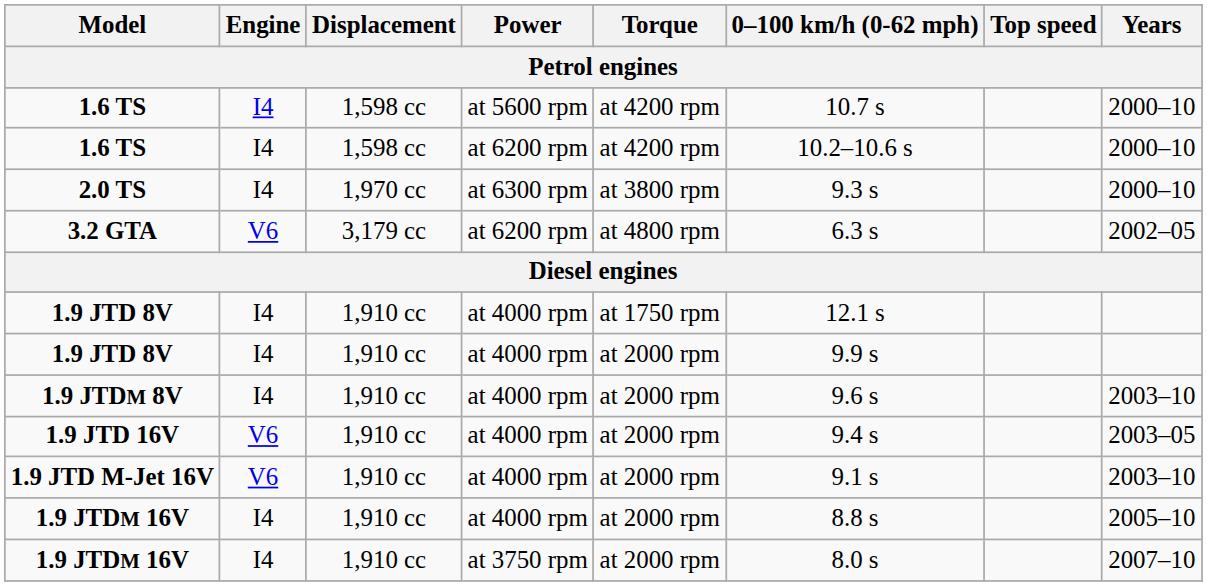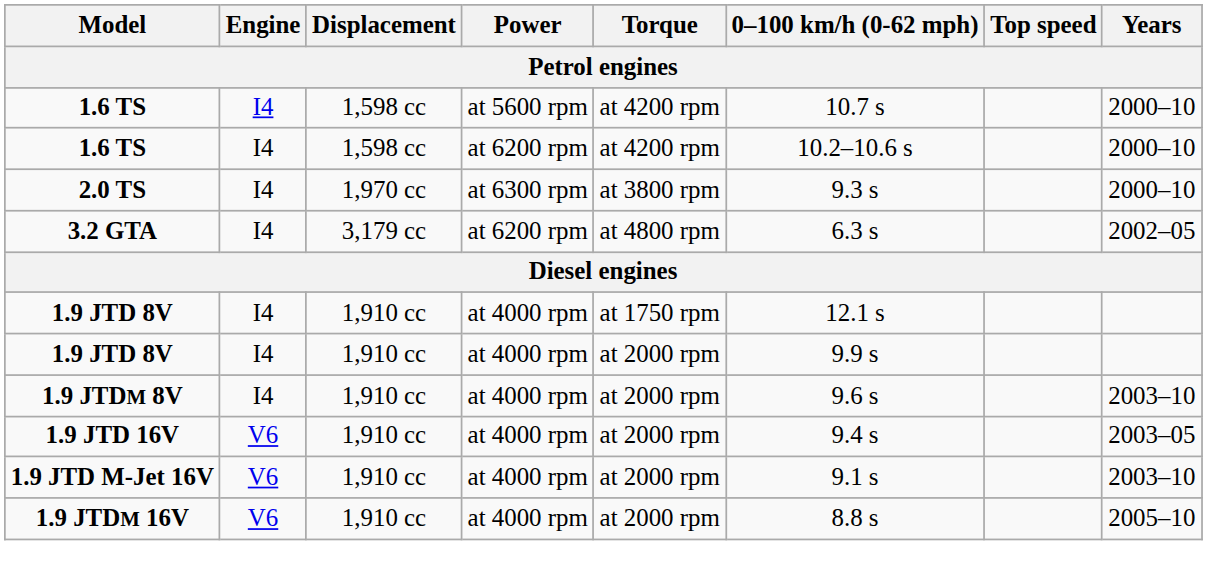 <table class="wikitable" style="text-align:center; font-size:90%;">
 <tr>
 <th>Model</th>
 <th>Engine</th>
 <th>Displacement</th>
 <th>Power</th>
 <th>Torque</th>
 <th>0–100 km/h (0-62 mph)</th>
 <th>Top speed</th>
 <th>Years</th>
 </tr>
 <tr>
 <th colspan="8">Petrol engines</th>
 </tr>
 <tr>
 <td><strong>1.6 TS</strong></td>
 <td><a href='#'>I4</a></td>
 <td>1,598 cc</td>
 <td> at 5600 rpm</td>
 <td> at 4200 rpm</td>
 <td>10.7 s</td>
 <td></td>
 <td>2000–10</td>
 </tr>
 <tr>
 <td><strong>1.6 TS</strong></td>
 <td>I4</td>
 <td>1,598 cc</td>
 <td> at 6200 rpm</td>
 <td> at 4200 rpm</td>
 <td>10.2–10.6 s</td>
 <td></td>
 <td>2000–10</td>
 </tr>
 <tr>
 <td><strong>2.0 TS</strong></td>
 <td>I4</td>
 <td>1,970 cc</td>
 <td> at 6300 rpm</td>
 <td> at 3800 rpm</td>
 <td>9.3 s</td>
 <td></td>
 <td>2000–10</td>
 </tr>
 <tr>
 <td><strong>3.2 GTA</strong></td>
-<td><a href='#'>V6</a></td>
+<td>I4</td>
 <td>3,179 cc</td>
 <td> at 6200 rpm</td>
 <td> at 4800 rpm</td>
 <td>6.3 s</td>
 <td></td>
 <td>2002–05</td>
 </tr>
 <tr>
 <th colspan="8">Diesel engines</th>
 </tr>
 <tr>
 <td><strong>1.9 JTD 8V</strong></td>
 <td>I4</td>
 <td>1,910 cc</td>
 <td> at 4000 rpm</td>
 <td> at 1750 rpm</td>
 <td>12.1 s</td>
 <td></td>
 <td></td>
 </tr>
 <tr>
 <td><strong>1.9 JTD 8V</strong></td>
 <td>I4</td>
 <td>1,910 cc</td>
 <td> at 4000 rpm</td>
 <td> at 2000 rpm</td>
 <td>9.9 s</td>
 <td></td>
 <td></td>
 </tr>
 <tr>
 <td><strong>1.9 JTD<small>M</small> 8V</strong></td>
 <td>I4</td>
 <td>1,910 cc</td>
 <td> at 4000 rpm</td>
 <td> at 2000 rpm</td>
 <td>9.6 s</td>
 <td></td>
 <td>2003–10</td>
 </tr>
 <tr>
 <td><strong>1.9 JTD 16V</strong></td>
 <td><a href='#'>V6</a></td>
 <td>1,910 cc</td>
 <td> at 4000 rpm</td>
 <td> at 2000 rpm</td>
 <td>9.4 s</td>
 <td></td>
 <td>2003–05</td>
 </tr>
 <tr>
 <td><strong>1.9 JTD M-Jet 16V</strong></td>
 <td><a href='#'>V6</a></td>
 <td>1,910 cc</td>
 <td> at 4000 rpm</td>
 <td> at 2000 rpm</td>
 <td>9.1 s</td>
 <td></td>
 <td>2003–10</td>
 </tr>
 <tr>
 <td><strong>1.9 JTD<small>M</small> 16V</strong></td>
-<td>I4</td>
+<td><a href='#'>V6</a></td>
 <td>1,910 cc</td>
 <td> at 4000 rpm</td>
 <td> at 2000 rpm</td>
 <td>8.8 s</td>
 <td></td>
 <td>2005–10</td>
 </tr>
-<tr>
-<td><strong>1.9 JTD<small>M</small> 16V</strong></td>
-<td>I4</td>
-<td>1,910 cc</td>
-<td> at 3750 rpm</td>
-<td> at 2000 rpm</td>
-<td>8.0 s</td>
-<td></td>
-<td>2007–10</td>
-</tr>
 </table>
